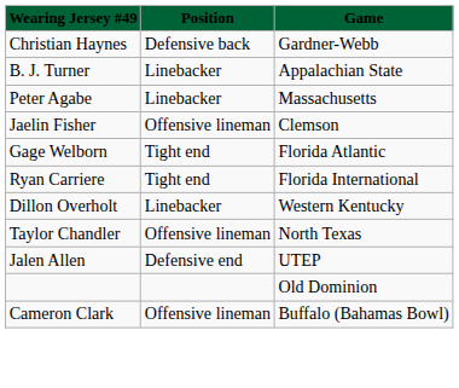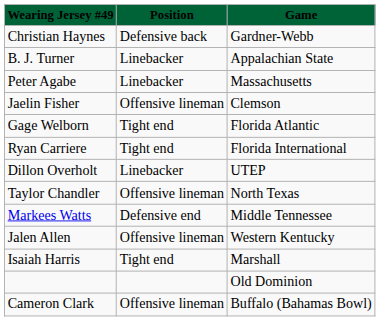 <table class="wikitable">
 <tr style="background:#006338; text-align:center; font-size:90%;">
 <td><span><strong>Wearing Jersey #49</strong></span></td>
 <td><span><strong>Position</strong></span></td>
 <td><span><strong>Game</strong></span></td>
 </tr>
 <tr>
 <td>Christian Haynes</td>
 <td>Defensive back</td>
 <td>Gardner-Webb</td>
 </tr>
 <tr>
 <td>B. J. Turner</td>
 <td>Linebacker</td>
 <td>Appalachian State</td>
 </tr>
 <tr>
 <td>Peter Agabe</td>
 <td>Linebacker</td>
 <td>Massachusetts</td>
 </tr>
 <tr>
 <td>Jaelin Fisher</td>
 <td>Offensive lineman</td>
 <td>Clemson</td>
 </tr>
 <tr>
 <td>Gage Welborn</td>
 <td>Tight end</td>
 <td>Florida Atlantic</td>
 </tr>
 <tr>
 <td>Ryan Carriere</td>
 <td>Tight end</td>
 <td>Florida International</td>
 </tr>
 <tr>
 <td>Dillon Overholt</td>
 <td>Linebacker</td>
-<td>Western Kentucky</td>
+<td>UTEP</td>
 </tr>
 <tr>
 <td>Taylor Chandler</td>
 <td>Offensive lineman</td>
 <td>North Texas</td>
 </tr>
 <tr>
+<td><a href='#'>Markees Watts</a></td>
+<td>Defensive end</td>
+<td>Middle Tennessee</td>
+</tr>
+<tr>
 <td>Jalen Allen</td>
-<td>Defensive end</td>
-<td>UTEP</td>
+<td>Offensive lineman</td>
+<td>Western Kentucky</td>
+</tr>
+<tr>
+<td>Isaiah Harris</td>
+<td>Tight end</td>
+<td>Marshall</td>
 </tr>
 <tr>
 <td></td>
 <td></td>
 <td>Old Dominion</td>
 </tr>
 <tr>
 <td Cameron Clark (American football)>Cameron Clark</td>
 <td>Offensive lineman</td>
 <td>Buffalo (Bahamas Bowl)</td>
 </tr>
 </table>
